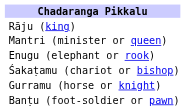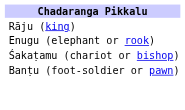 <table align=right class="toccolours" style="margin-left: 15px;">
 <tr>
 <th colspan="2" style="background:#ccccff;">Chadaranga Pikkalu</th>
 </tr>
 <tr>
 <td></td>
 <td>Rāju (<a href='#'>king</a>)</td>
-</tr>
-<tr>
-<td></td>
-<td>Mantri (minister or <a href='#'>queen</a>)</td>
 </tr>
 <tr>
 <td></td>
 <td>Enugu (elephant or <a href='#'>rook</a>)</td>
 </tr>
 <tr>
 <td></td>
 <td>Śakaṭamu (chariot or <a href='#'>bishop</a>)</td>
 </tr>
 <tr>
 <td></td>
-<td>Gurramu (horse or <a href='#'>knight</a>)</td>
-</tr>
-<tr>
-<td></td>
 <td>Banṭu (foot-soldier or <a href='#'>pawn</a>)</td>
 </tr>
 <tr>
 </tr>
 </table>
